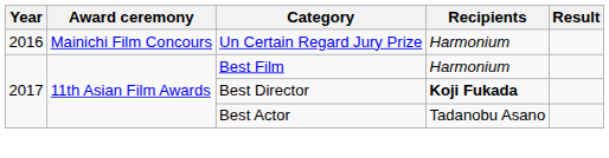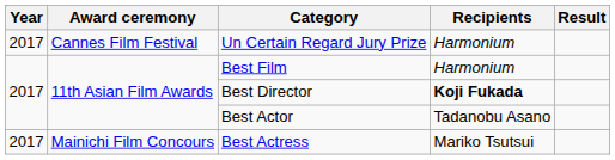 <table class="wikitable sortable">
 <tr>
 <th>Year</th>
 <th>Award ceremony</th>
 <th>Category</th>
 <th>Recipients</th>
 <th>Result</th>
 </tr>
 <tr>
-<td>2016</td>
-<td rowspan="1"><a href='#'>Mainichi Film Concours</a></td>
+<td>2017</td>
+<td rowspan="1"><a href='#'>Cannes Film Festival</a></td>
 <td><a href='#'>Un Certain Regard Jury Prize</a></td>
 <td><em>Harmonium</em></td>
 <td></td>
 </tr>
 <tr>
 <td rowspan="3">2017</td>
 <td rowspan="3"><a href='#'>11th Asian Film Awards</a></td>
 <td><a href='#'>Best Film</a></td>
 <td><em>Harmonium</em></td>
 <td></td>
 </tr>
 <tr>
 <td>Best Director</td>
 <td><strong>Koji Fukada</strong></td>
 <td></td>
 </tr>
 <tr>
 <td>Best Actor</td>
 <td>Tadanobu Asano</td>
 <td></td>
 </tr>
+<tr>
+<td>2017</td>
+<td rowspan="1"><a href='#'>Mainichi Film Concours</a></td>
+<td><a href='#'>Best Actress</a></td>
+<td>Mariko Tsutsui</td>
+<td></td>
+</tr>
 </table>
